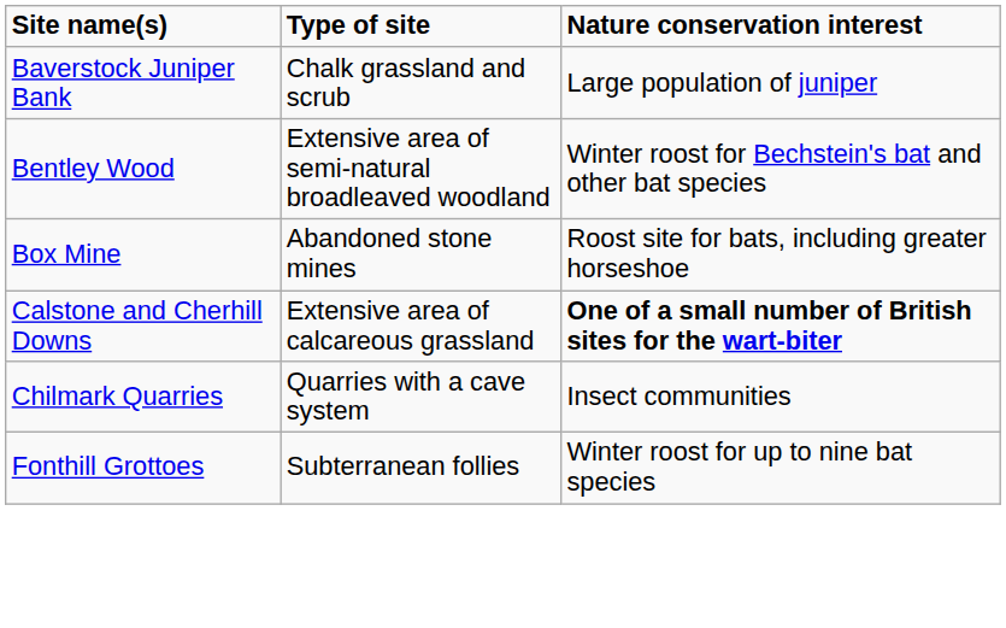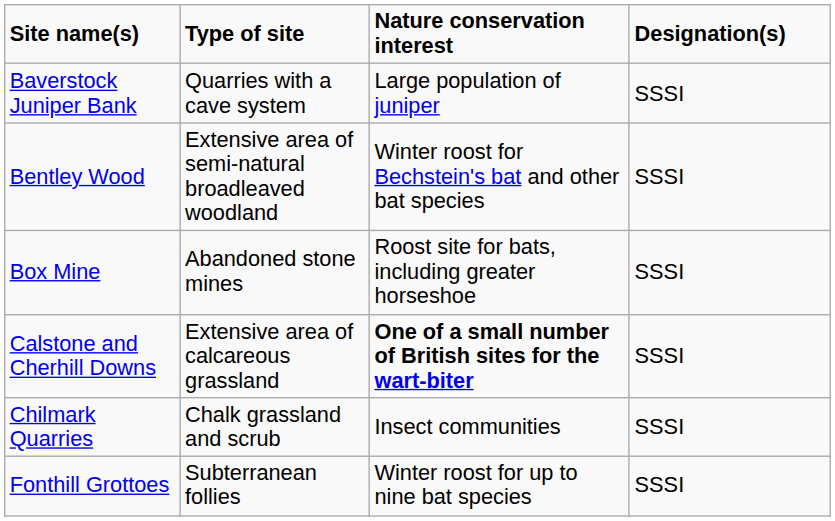 <table class="wikitable">
 <tr>
 <td style="width:180px"><strong>Site name(s)</strong></td>
 <td style="width:180px"><strong>Type of site</strong></td>
 <td style="width:300px"><strong>Nature conservation interest</strong></td>
+<td style="width:180px"><strong>Designation(s)</strong></td>
 </tr>
 <tr>
 <td><a href='#'>Baverstock Juniper Bank</a></td>
-<td>Chalk grassland and scrub</td>
+<td>Quarries with a cave system</td>
 <td>Large population of <a href='#'>juniper</a></td>
+<td>SSSI</td>
 </tr>
 <tr>
 <td><a href='#'>Bentley Wood</a></td>
 <td>Extensive area of semi-natural broadleaved woodland</td>
 <td>Winter roost for <a href='#'>Bechstein's bat</a> and other bat species</td>
+<td>SSSI</td>
 </tr>
 <tr>
 <td><a href='#'>Box Mine</a></td>
 <td>Abandoned stone mines</td>
 <td>Roost site for bats, including greater horseshoe</td>
+<td>SSSI</td>
 </tr>
 <tr>
 <td><a href='#'>Calstone and Cherhill Downs</a></td>
 <td>Extensive area of calcareous grassland</td>
 <td><strong>One of a small number of British sites for the <a href='#'>wart-biter</a></strong></td>
+<td>SSSI</td>
 </tr>
 <tr>
 <td><a href='#'>Chilmark Quarries</a></td>
-<td>Quarries with a cave system</td>
+<td>Chalk grassland and scrub</td>
 <td>Insect communities</td>
+<td>SSSI</td>
 </tr>
 <tr>
 <td><a href='#'>Fonthill Grottoes</a></td>
 <td>Subterranean follies</td>
 <td>Winter roost for up to nine bat species</td>
+<td>SSSI</td>
 </tr>
 </table>
